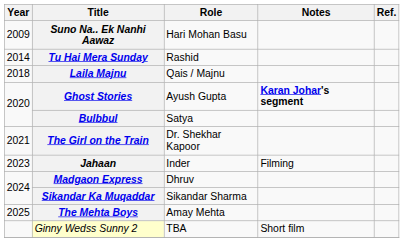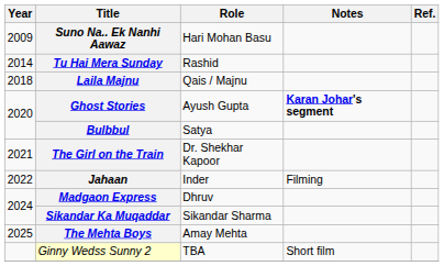 <table class="wikitable sortable plainrowheaders">
 <tr>
 <th>Year</th>
 <th>Title</th>
 <th>Role</th>
 <th class="unsortable">Notes</th>
 <th class="unsortable">Ref.</th>
 </tr>
 <tr>
 <td>2009</td>
 <th scope="row"><em>Suno Na.. Ek Nanhi Aawaz</em></th>
 <td>Hari Mohan Basu</td>
 <td></td>
 <td></td>
 </tr>
 <tr>
 <td>2014</td>
 <th scope="row"><em><a href='#'>Tu Hai Mera Sunday</a></em></th>
 <td>Rashid</td>
 <td></td>
 <td></td>
 </tr>
 <tr>
 <td>2018</td>
 <th scope="row"><em><a href='#'>Laila Majnu</a></em></th>
 <td>Qais / Majnu</td>
 <td></td>
 <td></td>
 </tr>
 <tr>
 <td rowspan="2">2020</td>
 <th scope="row"><em><a href='#'>Ghost Stories</a></em></th>
 <td>Ayush Gupta</td>
 <td><strong><a href='#'>Karan Johar</a>'s segment</strong></td>
 <td></td>
 </tr>
 <tr>
 <th scope="row"><em><a href='#'>Bulbbul</a></em></th>
 <td>Satya</td>
 <td></td>
 <td></td>
 </tr>
 <tr>
 <td>2021</td>
 <th scope="row"><em><a href='#'>The Girl on the Train</a></em></th>
 <td>Dr. Shekhar Kapoor</td>
 <td></td>
 <td></td>
 </tr>
 <tr>
-<td>2023</td>
+<td>2022</td>
 <th scope="row"><em>Jahaan</em></th>
 <td>Inder</td>
 <td>Filming</td>
 <td></td>
 </tr>
 <tr>
 <td rowspan="2">2024</td>
 <th scope="row"><em><a href='#'>Madgaon Express</a></em></th>
 <td>Dhruv</td>
 <td></td>
 <td></td>
 </tr>
 <tr>
 <th scope="row"><em><a href='#'>Sikandar Ka Muqaddar</a></em></th>
 <td>Sikandar Sharma</td>
 <td></td>
 <td></td>
 </tr>
 <tr>
 <td>2025</td>
 <th scope="row"><em><a href='#'>The Mehta Boys</a></em></th>
 <td>Amay Mehta</td>
 <td></td>
 <td></td>
 </tr>
 <tr>
 <td></td>
 <td style="background:#ffc;"><em>Ginny Wedss Sunny 2</em> </td>
 <td>TBA</td>
 <td>Short film</td>
 <td></td>
 </tr>
 <tr>
 </tr>
 </table>
